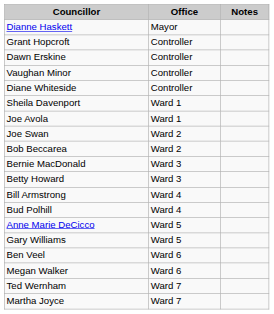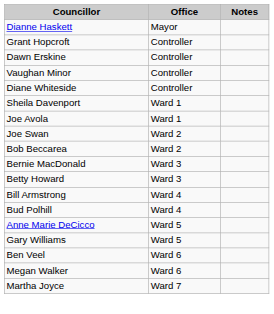 <table class="wikitable" width=50%>
 <tr>
 <th style="background:#cccccc;"><strong>Councillor</strong></th>
 <th style="background:#cccccc;"><strong>Office</strong></th>
 <th style="background:#cccccc;"><strong>Notes</strong></th>
 </tr>
 <tr>
 <td><a href='#'>Dianne Haskett</a></td>
 <td>Mayor</td>
 <td></td>
 </tr>
 <tr>
 <td>Grant Hopcroft</td>
 <td>Controller</td>
 <td></td>
 </tr>
 <tr>
 <td>Dawn Erskine</td>
 <td>Controller</td>
 <td></td>
 </tr>
 <tr>
 <td>Vaughan Minor</td>
 <td>Controller</td>
 <td></td>
 </tr>
 <tr>
 <td>Diane Whiteside</td>
 <td>Controller</td>
 <td></td>
 </tr>
 <tr>
 <td>Sheila Davenport</td>
 <td>Ward 1</td>
 <td></td>
 </tr>
 <tr>
 <td>Joe Avola</td>
 <td>Ward 1</td>
 <td></td>
 </tr>
 <tr>
 <td>Joe Swan</td>
 <td>Ward 2</td>
 <td></td>
 </tr>
 <tr>
 <td>Bob Beccarea</td>
 <td>Ward 2</td>
 <td></td>
 </tr>
 <tr>
 <td>Bernie MacDonald</td>
 <td>Ward 3</td>
 <td></td>
 </tr>
 <tr>
 <td>Betty Howard</td>
 <td>Ward 3</td>
 <td></td>
 </tr>
 <tr>
 <td>Bill Armstrong</td>
 <td>Ward 4</td>
 <td></td>
 </tr>
 <tr>
 <td>Bud Polhill</td>
 <td>Ward 4</td>
 <td></td>
 </tr>
 <tr>
 <td><a href='#'>Anne Marie DeCicco</a></td>
 <td>Ward 5</td>
 <td></td>
 </tr>
 <tr>
 <td>Gary Williams</td>
 <td>Ward 5</td>
 <td></td>
 </tr>
 <tr>
 <td>Ben Veel</td>
 <td>Ward 6</td>
 <td></td>
 </tr>
 <tr>
 <td>Megan Walker</td>
 <td>Ward 6</td>
 <td></td>
 </tr>
 <tr>
-<td>Ted Wernham</td>
-<td>Ward 7</td>
-<td></td>
-</tr>
-<tr>
 <td>Martha Joyce</td>
 <td>Ward 7</td>
 <td></td>
 </tr>
 </table>
